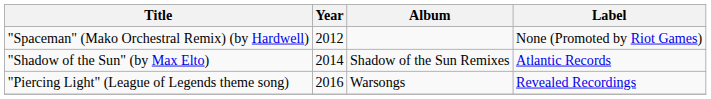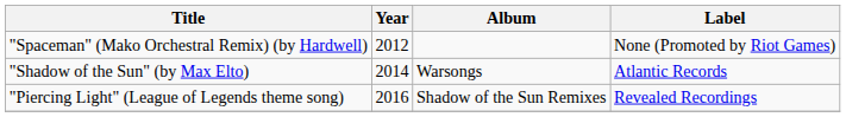 <table class="wikitable">
 <tr>
 <th>Title</th>
 <th>Year</th>
 <th>Album</th>
 <th>Label</th>
 </tr>
 <tr>
 <td>"Spaceman" (Mako Orchestral Remix) (by <a href='#'>Hardwell</a>)</td>
 <td>2012</td>
 <td></td>
 <td>None (Promoted by <a href='#'>Riot Games</a>)</td>
 </tr>
 <tr>
 <td>"Shadow of the Sun" (by <a href='#'>Max Elto</a>)</td>
 <td>2014</td>
-<td>Shadow of the Sun Remixes</td>
+<td>Warsongs</td>
 <td><a href='#'>Atlantic Records</a></td>
 </tr>
 <tr>
 <td>"Piercing Light" (League of Legends theme song)</td>
 <td>2016</td>
-<td>Warsongs</td>
+<td>Shadow of the Sun Remixes</td>
 <td><a href='#'>Revealed Recordings</a></td>
 </tr>
 <tr>
 </tr>
 </table>
